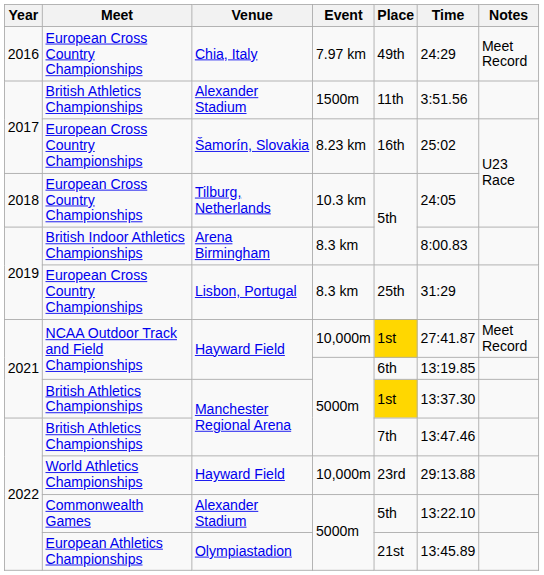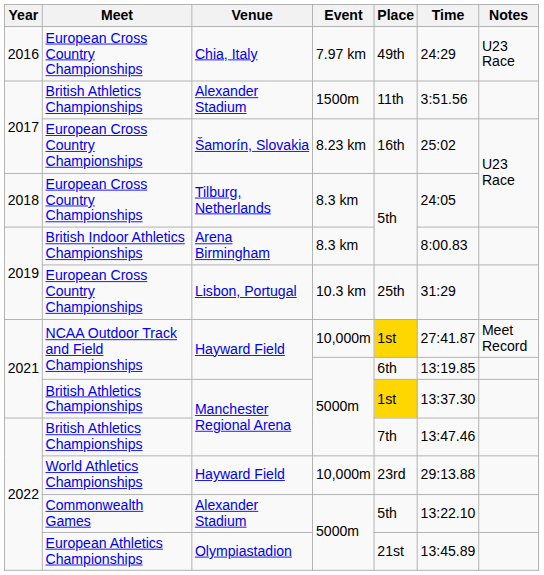 <table class="wikitable">
 <tr>
 <th>Year</th>
 <th>Meet</th>
 <th>Venue</th>
 <th>Event</th>
 <th>Place</th>
 <th>Time</th>
 <th>Notes</th>
 </tr>
 <tr>
 <td>2016</td>
 <td><a href='#'>European Cross Country Championships</a></td>
 <td><a href='#'>Chia, Italy</a></td>
 <td>7.97 km</td>
 <td>49th</td>
 <td>24:29</td>
-<td>Meet Record</td>
+<td>U23 Race</td>
 </tr>
 <tr>
 <td rowspan="2">2017</td>
 <td><a href='#'>British Athletics Championships</a></td>
 <td><a href='#'>Alexander Stadium</a></td>
 <td>1500m</td>
 <td>11th</td>
 <td>3:51.56</td>
 <td></td>
 </tr>
 <tr>
 <td><a href='#'>European Cross Country Championships</a></td>
 <td><a href='#'>Šamorín, Slovakia</a></td>
 <td>8.23 km</td>
 <td>16th</td>
 <td>25:02</td>
 <td rowspan="2">U23 Race</td>
 </tr>
 <tr>
 <td>2018</td>
 <td><a href='#'>European Cross Country Championships</a></td>
 <td><a href='#'>Tilburg, Netherlands</a></td>
-<td>10.3 km</td>
+<td>8.3 km</td>
 <td rowspan="2">5th</td>
 <td>24:05</td>
 </tr>
 <tr>
 <td rowspan="2">2019</td>
 <td><a href='#'>British Indoor Athletics Championships</a></td>
 <td><a href='#'>Arena Birmingham</a></td>
 <td>8.3 km</td>
 <td>8:00.83</td>
 <td></td>
 </tr>
 <tr>
 <td><a href='#'>European Cross Country Championships</a></td>
 <td><a href='#'>Lisbon, Portugal</a></td>
-<td>8.3 km</td>
+<td>10.3 km</td>
 <td>25th</td>
 <td>31:29</td>
 <td></td>
 </tr>
 <tr>
 <td rowspan="3">2021</td>
 <td rowspan="2"><a href='#'>NCAA Outdoor Track and Field Championships</a></td>
 <td rowspan="2"><a href='#'>Hayward Field</a></td>
 <td>10,000m</td>
 <td bgcolor="gold">1st</td>
 <td>27:41.87</td>
 <td>Meet Record</td>
 </tr>
 <tr>
 <td rowspan="3">5000m</td>
 <td>6th</td>
 <td>13:19.85</td>
 <td></td>
 </tr>
 <tr>
 <td><a href='#'>British Athletics Championships</a></td>
 <td rowspan="2"><a href='#'>Manchester Regional Arena</a></td>
 <td bgcolor="gold">1st</td>
 <td>13:37.30</td>
 <td></td>
 </tr>
 <tr>
 <td rowspan="4">2022</td>
 <td><a href='#'>British Athletics Championships</a></td>
 <td>7th</td>
 <td>13:47.46</td>
 <td></td>
 </tr>
 <tr>
 <td><a href='#'>World Athletics Championships</a></td>
 <td><a href='#'>Hayward Field</a></td>
 <td>10,000m</td>
 <td>23rd</td>
 <td>29:13.88</td>
 <td></td>
 </tr>
 <tr>
 <td><a href='#'>Commonwealth Games</a></td>
 <td><a href='#'>Alexander Stadium</a></td>
 <td rowspan="2">5000m</td>
 <td>5th</td>
 <td>13:22.10</td>
 <td></td>
 </tr>
 <tr>
 <td><a href='#'>European Athletics Championships</a></td>
 <td><a href='#'>Olympiastadion</a></td>
 <td>21st</td>
 <td>13:45.89</td>
 <td></td>
 </tr>
 </table>
